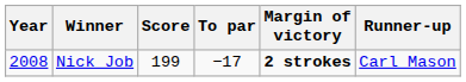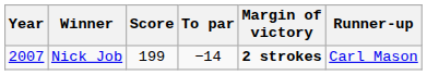 <table class="wikitable" style="font-size:95%">
 <tr>
 <th>Year</th>
 <th>Winner</th>
 <th>Score</th>
 <th>To par</th>
 <th>Margin of<br>victory</th>
 <th>Runner-up</th>
 </tr>
 <tr>
-<td><a href='#'>2008</a></td>
+<td><a href='#'>2007</a></td>
 <td> <a href='#'>Nick Job</a></td>
 <td align=center>199</td>
-<td align=center>−17</td>
+<td align=center>−14</td>
 <td><strong>2 strokes</strong></td>
 <td> <a href='#'>Carl Mason</a></td>
 </tr>
 </table>
